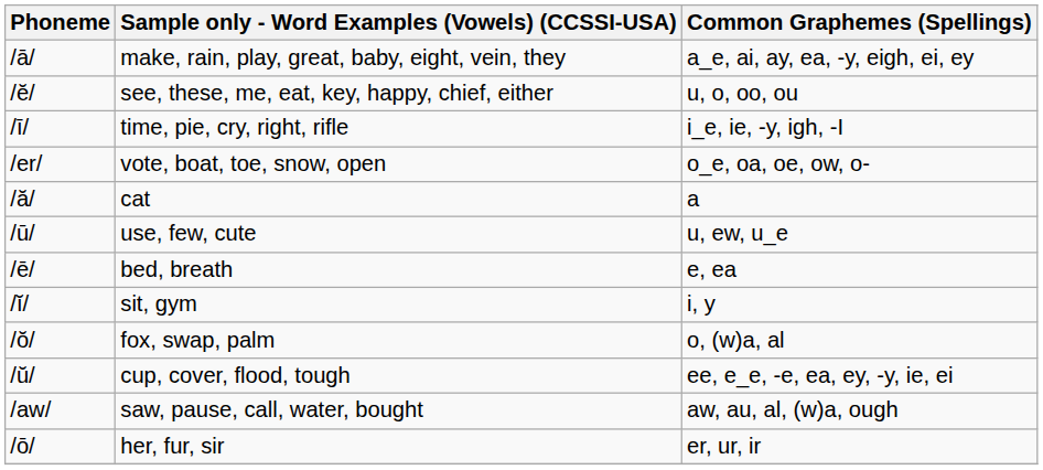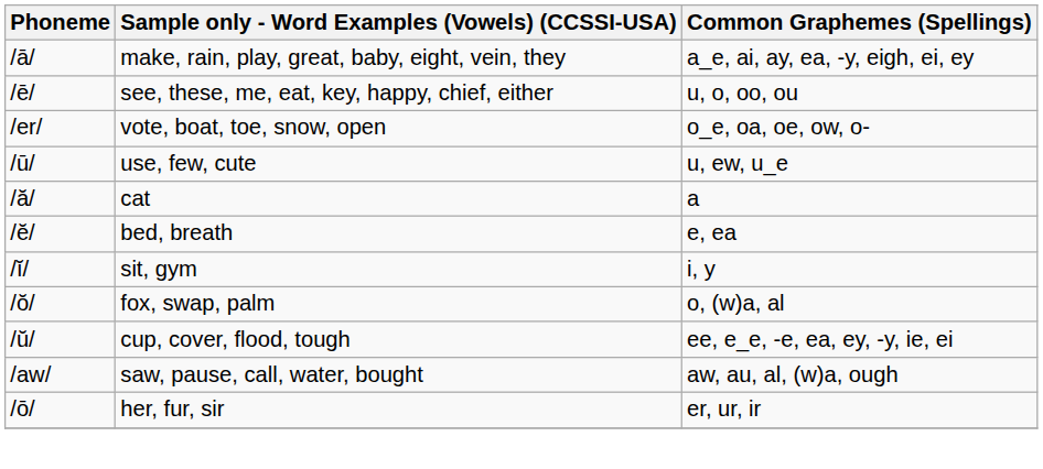 <table class="wikitable sortable">
 <tr>
 <th class="unsortable">Phoneme</th>
 <th class="unsortable">Sample only - Word Examples (Vowels) (CCSSI-USA)</th>
 <th class="unsortable">Common Graphemes (Spellings)</th>
 </tr>
 <tr>
 <td>/ā/</td>
 <td>make, rain, play, great, baby, eight, vein, they</td>
 <td>a_e, ai, ay, ea, -y, eigh, ei, ey</td>
 </tr>
 <tr>
-<td>/ĕ/</td>
+<td>/ē/</td>
 <td>see, these, me, eat, key, happy, chief, either</td>
 <td>u, o, oo, ou</td>
-</tr>
-<tr>
-<td>/ī/</td>
-<td>time, pie, cry, right, rifle</td>
-<td>i_e, ie, -y, igh, -I</td>
 </tr>
 <tr>
 <td>/er/</td>
 <td>vote, boat, toe, snow, open</td>
 <td>o_e, oa, oe, ow, o-</td>
 </tr>
 <tr>
+<td>/ū/</td>
+<td>use, few, cute</td>
+<td>u, ew, u_e</td>
+</tr>
+<tr>
 <td>/ă/</td>
 <td>cat</td>
 <td>a</td>
 </tr>
 <tr>
-<td>/ū/</td>
-<td>use, few, cute</td>
-<td>u, ew, u_e</td>
-</tr>
-<tr>
-<td>/ē/</td>
+<td>/ĕ/</td>
 <td>bed, breath</td>
 <td>e, ea</td>
 </tr>
 <tr>
 <td>/ĭ/</td>
 <td>sit, gym</td>
 <td>i, y</td>
 </tr>
 <tr>
 <td>/ŏ/</td>
 <td>fox, swap, palm</td>
 <td>o, (w)a, al</td>
 </tr>
 <tr>
 <td>/ŭ/</td>
 <td>cup, cover, flood, tough</td>
 <td>ee, e_e, -e, ea, ey, -y, ie, ei</td>
 </tr>
 <tr>
 <td>/aw/</td>
 <td>saw, pause, call, water, bought</td>
 <td>aw, au, al, (w)a, ough</td>
 </tr>
 <tr>
 <td>/ō/</td>
 <td>her, fur, sir</td>
 <td>er, ur, ir</td>
 </tr>
 <tr>
 </tr>
 </table>
